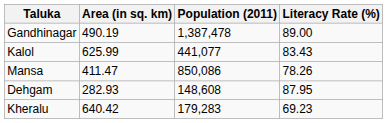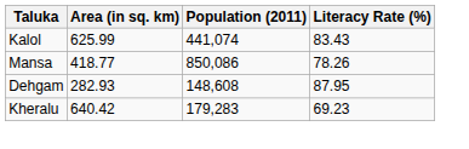 <table class="wikitable">
 <tr>
 <th>Taluka</th>
 <th>Area (in sq. km)</th>
 <th>Population (2011)</th>
 <th>Literacy Rate (%)</th>
 </tr>
 <tr>
-<td>Gandhinagar</td>
-<td>490.19</td>
-<td>1,387,478</td>
-<td>89.00</td>
-</tr>
-<tr>
 <td>Kalol</td>
 <td>625.99</td>
-<td>441,077</td>
+<td>441,074</td>
 <td>83.43</td>
 </tr>
 <tr>
 <td>Mansa</td>
-<td>411.47</td>
+<td>418.77</td>
 <td>850,086</td>
 <td>78.26</td>
 </tr>
 <tr>
 <td>Dehgam</td>
 <td>282.93</td>
 <td>148,608</td>
 <td>87.95</td>
 </tr>
 <tr>
 <td>Kheralu</td>
 <td>640.42</td>
 <td>179,283</td>
 <td>69.23</td>
 </tr>
 </table>
